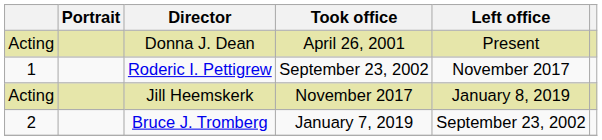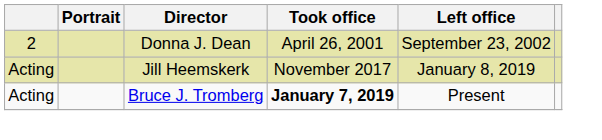 <table class=wikitable style="text-align:center">
 <tr>
 <th></th>
 <th>Portrait</th>
 <th>Director</th>
 <th>Took office</th>
 <th>Left office</th>
 <th></th>
 </tr>
 <tr bgcolor="#e6e6aa">
-<td>Acting</td>
+<td>2</td>
 <td></td>
 <td>Donna J. Dean</td>
 <td>April 26, 2001</td>
-<td>Present</td>
-<td></td>
-</tr>
-<tr>
-<td>1</td>
-<td></td>
-<td><a href='#'>Roderic I. Pettigrew</a></td>
 <td>September 23, 2002</td>
-<td>November 2017</td>
 <td></td>
 </tr>
 <tr bgcolor="#e6e6aa">
 <td>Acting</td>
 <td></td>
 <td>Jill Heemskerk</td>
 <td>November 2017</td>
 <td>January 8, 2019</td>
 <td></td>
 </tr>
 <tr>
-<td>2</td>
+<td>Acting</td>
 <td></td>
 <td><a href='#'>Bruce J. Tromberg</a></td>
-<td>January 7, 2019</td>
-<td>September 23, 2002</td>
+<td><strong>January 7, 2019</strong></td>
+<td>Present</td>
 <td></td>
 </tr>
 <tr>
 </tr>
 </table>
